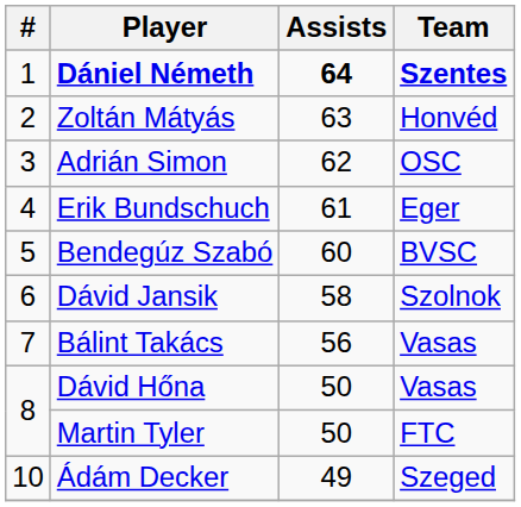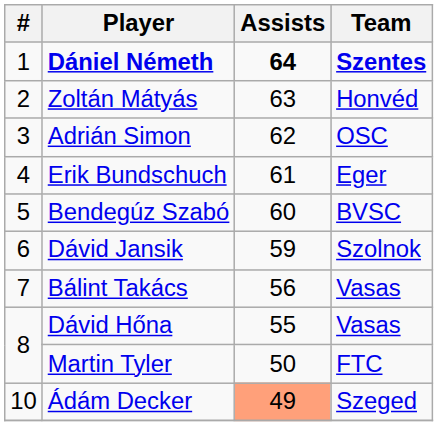 <table class="wikitable" style="text-align:center">
 <tr>
 <th>#</th>
 <th>Player</th>
 <th>Assists</th>
 <th>Team</th>
 </tr>
 <tr>
 <td rowspan="1">1</td>
 <td align="left"> <strong><a href='#'>Dániel Németh</a></strong></td>
 <td><strong>64</strong></td>
 <td align="left"><strong> <a href='#'>Szentes</a></strong></td>
 </tr>
 <tr>
 <td rowspan="1">2</td>
 <td align="left"> <a href='#'>Zoltán Mátyás</a></td>
 <td>63</td>
 <td align="left"> <a href='#'>Honvéd</a></td>
 </tr>
 <tr>
 <td rowspan="1">3</td>
 <td align="left"> <a href='#'>Adrián Simon</a></td>
 <td>62</td>
 <td align="left"> <a href='#'>OSC</a></td>
 </tr>
 <tr>
 <td rowspan="1">4</td>
 <td align="left"> <a href='#'>Erik Bundschuch</a></td>
 <td>61</td>
 <td align="left"> <a href='#'>Eger</a></td>
 </tr>
 <tr>
 <td rowspan="1">5</td>
 <td align="left"> <a href='#'>Bendegúz Szabó</a></td>
 <td>60</td>
 <td align="left"> <a href='#'>BVSC</a></td>
 </tr>
 <tr>
 <td rowspan="1">6</td>
 <td align="left"> <a href='#'>Dávid Jansik</a></td>
-<td>58</td>
+<td>59</td>
 <td align="left"> <a href='#'>Szolnok</a></td>
 </tr>
 <tr>
 <td rowspan="1">7</td>
 <td align="left"> <a href='#'>Bálint Takács</a></td>
 <td>56</td>
 <td align="left"> <a href='#'>Vasas</a></td>
 </tr>
 <tr>
 <td rowspan="2">8</td>
 <td align="left"> <a href='#'>Dávid Hőna</a></td>
-<td>50</td>
+<td>55</td>
 <td align="left"> <a href='#'>Vasas</a></td>
 </tr>
 <tr>
 <td align="left"> <a href='#'>Martin Tyler</a></td>
 <td>50</td>
 <td align="left"> <a href='#'>FTC</a></td>
 </tr>
 <tr>
 <td rowspan="1">10</td>
 <td align="left"> <a href='#'>Ádám Decker</a></td>
-<td>49</td>
+<td style="background: lightsalmon;">49</td>
 <td align="left"> <a href='#'>Szeged</a></td>
 </tr>
 <tr>
 </tr>
 </table>
